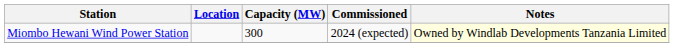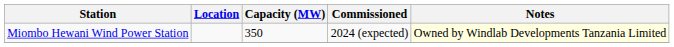 <table class="wikitable sortable">
 <tr>
 <th>Station</th>
 <th><a href='#'>Location</a></th>
 <th>Capacity (<a href='#'>MW</a>)</th>
 <th>Commissioned</th>
 <th>Notes</th>
 </tr>
 <tr>
 <td><a href='#'>Miombo Hewani Wind Power Station</a></td>
 <td></td>
-<td>300</td>
+<td>350</td>
 <td>2024 (expected)</td>
 <td style="background: lightyellow;">Owned by Windlab Developments Tanzania Limited</td>
 </tr>
 <tr>
 </tr>
 </table>
